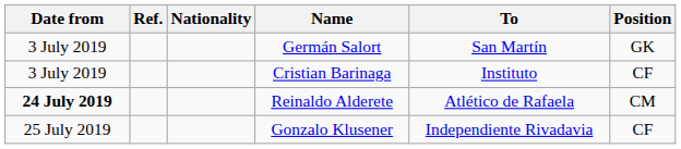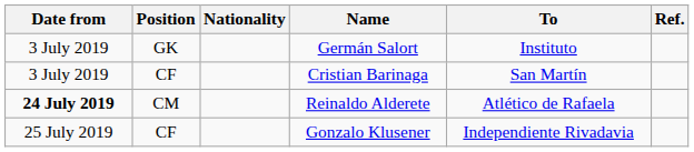 <table class="wikitable" style="text-align:center; font-size:90%; ">
 <tr>
 <th style="background:#; color:#; width:100px;">Date from</th>
-<th style="background:#; color:#; width:25px;">Ref.</th>
+<th style="background:#; color:#; width:50px;">Position</th>
 <th style="background:#; color:#; width:50px;">Nationality</th>
 <th style="background:#; color:#; width:125px;">Name</th>
 <th style="background:#; color:#; width:165px;">To</th>
-<th style="background:#; color:#; width:50px;">Position</th>
+<th style="background:#; color:#; width:25px;">Ref.</th>
 </tr>
 <tr>
 <td>3 July 2019</td>
-<td></td>
+<td>GK</td>
 <td></td>
 <td><a href='#'>Germán Salort</a></td>
-<td> <a href='#'>San Martín</a></td>
-<td>GK</td>
+<td> <a href='#'>Instituto</a></td>
+<td></td>
 </tr>
 <tr>
 <td>3 July 2019</td>
-<td></td>
+<td>CF</td>
 <td></td>
 <td><a href='#'>Cristian Barinaga</a></td>
-<td> <a href='#'>Instituto</a></td>
-<td>CF</td>
+<td> <a href='#'>San Martín</a></td>
+<td></td>
 </tr>
 <tr>
 <td><strong>24 July 2019</strong></td>
-<td></td>
+<td>CM</td>
 <td></td>
 <td><a href='#'>Reinaldo Alderete</a></td>
 <td> <a href='#'>Atlético de Rafaela</a></td>
-<td>CM</td>
+<td></td>
 </tr>
 <tr>
 <td>25 July 2019</td>
-<td></td>
+<td>CF</td>
 <td></td>
 <td><a href='#'>Gonzalo Klusener</a></td>
 <td> <a href='#'>Independiente Rivadavia</a></td>
-<td>CF</td>
+<td></td>
 </tr>
 </table>
